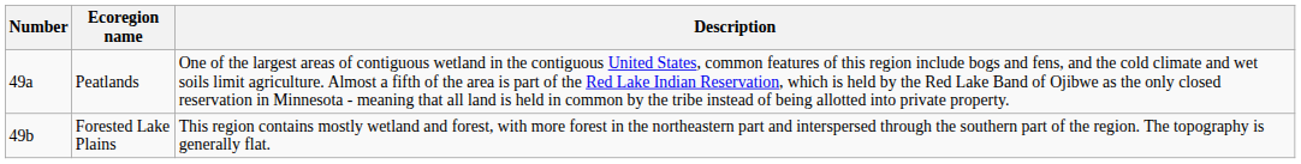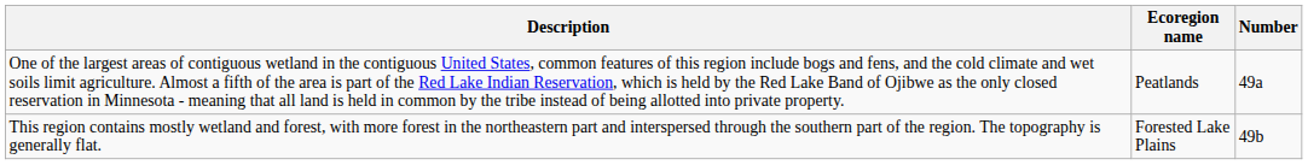 <table class="wikitable sortable">
 <tr>
+<th>Description</th>
+<th>Ecoregion name</th>
 <th>Number</th>
-<th>Ecoregion name</th>
-<th>Description</th>
 </tr>
 <tr>
+<td>One of the largest areas of contiguous wetland in the contiguous <a href='#'>United States</a>, common features of this region include bogs and fens, and the cold climate and wet soils limit agriculture. Almost a fifth of the area is part of the <a href='#'>Red Lake Indian Reservation</a>, which is held by the Red Lake Band of Ojibwe as the only closed reservation in Minnesota - meaning that all land is held in common by the tribe instead of being allotted into private property.</td>
+<td>Peatlands</td>
 <td>49a</td>
-<td>Peatlands</td>
-<td>One of the largest areas of contiguous wetland in the contiguous <a href='#'>United States</a>, common features of this region include bogs and fens, and the cold climate and wet soils limit agriculture. Almost a fifth of the area is part of the <a href='#'>Red Lake Indian Reservation</a>, which is held by the Red Lake Band of Ojibwe as the only closed reservation in Minnesota - meaning that all land is held in common by the tribe instead of being allotted into private property.</td>
 </tr>
 <tr>
+<td>This region contains mostly wetland and forest, with more forest in the northeastern part and interspersed through the southern part of the region. The topography is generally flat.</td>
+<td>Forested Lake Plains</td>
 <td>49b</td>
-<td>Forested Lake Plains</td>
-<td>This region contains mostly wetland and forest, with more forest in the northeastern part and interspersed through the southern part of the region. The topography is generally flat.</td>
 </tr>
 </table>
